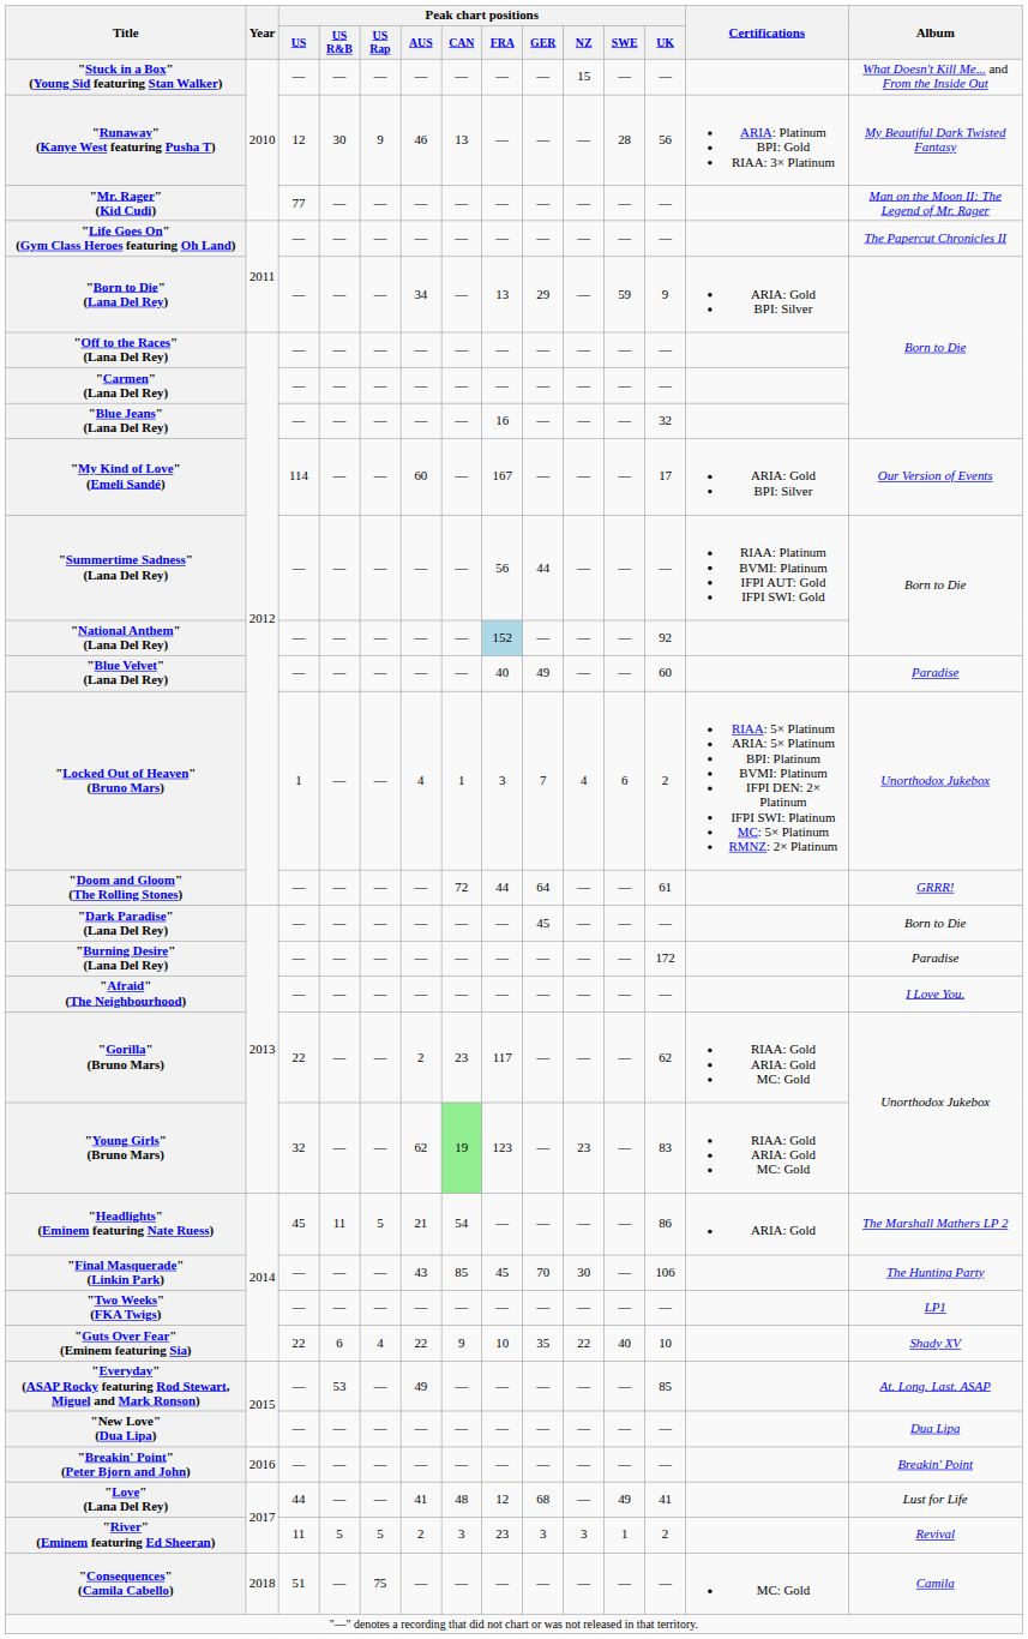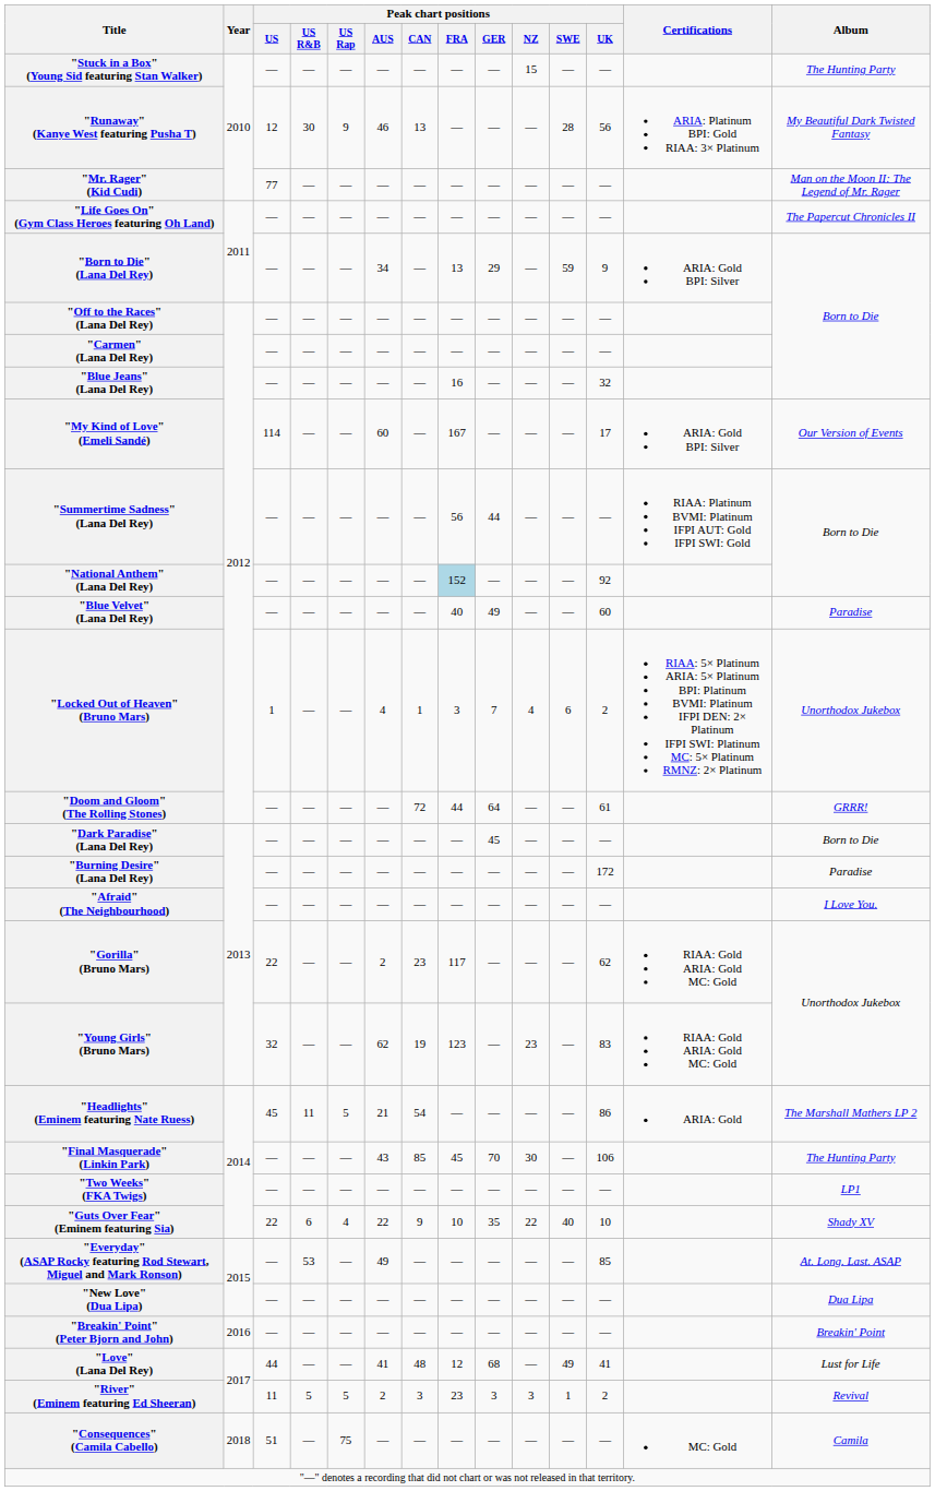 <table class="wikitable plainrowheaders" style="text-align:center;" border="1">
 <tr>
 <th scope="col" rowspan="2" style="width:18em;">Title</th>
 <th scope="col" rowspan="2">Year</th>
 <th scope="col" colspan="10">Peak chart positions</th>
 <th scope="col" rowspan="2" style="width:12em;"><a href='#'>Certifications</a></th>
 <th scope="col" rowspan="2">Album</th>
 </tr>
 <tr>
 <th scope="col" style="width:3em;font-size:90%;"><a href='#'>US</a></th>
 <th scope="col" style="width:3em;font-size:90%;"><a href='#'>US<br>R&B</a></th>
 <th scope="col" style="width:3em;font-size:90%;"><a href='#'>US<br>Rap</a></th>
 <th scope="col" style="width:3em;font-size:90%;"><a href='#'>AUS</a></th>
 <th scope="col" style="width:3em;font-size:90%;"><a href='#'>CAN</a></th>
 <th scope="col" style="width:3em;font-size:90%;"><a href='#'>FRA</a></th>
 <th scope="col" style="width:3em;font-size:90%;"><a href='#'>GER</a></th>
 <th scope="col" style="width:3em;font-size:90%;"><a href='#'>NZ</a></th>
 <th scope="col" style="width:3em;font-size:90%;"><a href='#'>SWE</a></th>
 <th scope="col" style="width:3em;font-size:90%;"><a href='#'>UK</a></th>
 </tr>
 <tr>
 <th scope="row">"<a href='#'>Stuck in a Box</a>"<br><span>(<a href='#'>Young Sid</a> featuring <a href='#'>Stan Walker</a>)</span></th>
 <td rowspan="3">2010</td>
 <td>—</td>
 <td>—</td>
 <td>—</td>
 <td>—</td>
 <td>—</td>
 <td>—</td>
 <td>—</td>
 <td>15</td>
 <td>—</td>
 <td>—</td>
 <td></td>
-<td rowspan="1"><em><a href='#'>What Doesn't Kill Me...</a></em> and <em><a href='#'>From the Inside Out</a></em></td>
+<td><em><a href='#'>The Hunting Party</a></em></td>
 </tr>
 <tr>
 <th scope="row">"<a href='#'>Runaway</a>"<br><span>(<a href='#'>Kanye West</a> featuring <a href='#'>Pusha T</a>)</span></th>
 <td>12</td>
 <td>30</td>
 <td>9</td>
 <td>46</td>
 <td>13</td>
 <td>—</td>
 <td>—</td>
 <td>—</td>
 <td>28</td>
 <td>56</td>
 <td><br><ul><li><a href='#'>ARIA</a>: Platinum</li><li>BPI: Gold</li><li>RIAA: 3× Platinum</li></ul></td>
 <td><em><a href='#'>My Beautiful Dark Twisted Fantasy</a></em></td>
 </tr>
 <tr>
 <th scope="row">"<a href='#'>Mr. Rager</a>"<br><span>(<a href='#'>Kid Cudi</a>)</span></th>
 <td>77</td>
 <td>—</td>
 <td>—</td>
 <td>—</td>
 <td>—</td>
 <td>—</td>
 <td>—</td>
 <td>—</td>
 <td>—</td>
 <td>—</td>
 <td></td>
 <td rowspan="1"><em><a href='#'>Man on the Moon II: The Legend of Mr. Rager</a></em></td>
 </tr>
 <tr>
 <th scope="row">"<a href='#'>Life Goes On</a>"<br><span>(<a href='#'>Gym Class Heroes</a> featuring <a href='#'>Oh Land</a>)</span></th>
 <td rowspan="2">2011</td>
 <td>—</td>
 <td>—</td>
 <td>—</td>
 <td>—</td>
 <td>—</td>
 <td>—</td>
 <td>—</td>
 <td>—</td>
 <td>—</td>
 <td>—</td>
 <td></td>
 <td><em><a href='#'>The Papercut Chronicles II</a></em></td>
 </tr>
 <tr>
 <th scope="row">"<a href='#'>Born to Die</a>"<br><span>(<a href='#'>Lana Del Rey</a>)</span></th>
 <td>—</td>
 <td>—</td>
 <td>—</td>
 <td>34</td>
 <td>—</td>
 <td>13</td>
 <td>29</td>
 <td>—</td>
 <td>59</td>
 <td>9</td>
 <td><br><ul><li>ARIA: Gold</li><li>BPI: Silver</li></ul></td>
 <td rowspan="4"><em><a href='#'>Born to Die</a></em></td>
 </tr>
 <tr>
 <th scope="row">"<a href='#'>Off to the Races</a>"<br><span>(Lana Del Rey)</span></th>
 <td rowspan="9">2012</td>
 <td>—</td>
 <td>—</td>
 <td>—</td>
 <td>—</td>
 <td>—</td>
 <td>—</td>
 <td>—</td>
 <td>—</td>
 <td>—</td>
 <td>—</td>
 <td></td>
 </tr>
 <tr>
 <th scope="row">"<a href='#'>Carmen</a>"<br><span>(Lana Del Rey)</span></th>
 <td>—</td>
 <td>—</td>
 <td>—</td>
 <td>—</td>
 <td>—</td>
 <td>—</td>
 <td>—</td>
 <td>—</td>
 <td>—</td>
 <td>—</td>
 <td></td>
 </tr>
 <tr>
 <th scope="row">"<a href='#'>Blue Jeans</a>"<br><span>(Lana Del Rey)</span></th>
 <td>—</td>
 <td>—</td>
 <td>—</td>
 <td>—</td>
 <td>—</td>
 <td>16</td>
 <td>—</td>
 <td>—</td>
 <td>—</td>
 <td>32</td>
 <td></td>
 </tr>
 <tr>
 <th scope="row">"<a href='#'>My Kind of Love</a>"<br><span>(<a href='#'>Emeli Sandé</a>)</span></th>
 <td>114</td>
 <td>—</td>
 <td>—</td>
 <td>60</td>
 <td>—</td>
 <td>167</td>
 <td>—</td>
 <td>—</td>
 <td>—</td>
 <td>17</td>
 <td><br><ul><li>ARIA: Gold</li><li>BPI: Silver</li></ul></td>
 <td><em><a href='#'>Our Version of Events</a></em></td>
 </tr>
 <tr>
 <th scope="row">"<a href='#'>Summertime Sadness</a>"<br><span>(Lana Del Rey)</span></th>
 <td>—</td>
 <td>—</td>
 <td>—</td>
 <td>—</td>
 <td>—</td>
 <td>56</td>
 <td>44</td>
 <td>—</td>
 <td>—</td>
 <td>—</td>
 <td><br><ul><li>RIAA: Platinum</li><li>BVMI: Platinum</li><li>IFPI AUT: Gold</li><li>IFPI SWI: Gold</li></ul></td>
 <td rowspan="2"><em>Born to Die</em></td>
 </tr>
 <tr>
 <th scope="row">"<a href='#'>National Anthem</a>"<br><span>(Lana Del Rey)</span></th>
 <td>—</td>
 <td>—</td>
 <td>—</td>
 <td>—</td>
 <td>—</td>
 <td style="background: lightblue;">152</td>
 <td>—</td>
 <td>—</td>
 <td>—</td>
 <td>92</td>
 <td></td>
 </tr>
 <tr>
 <th scope="row">"<a href='#'>Blue Velvet</a>"<br><span>(Lana Del Rey)</span></th>
 <td>—</td>
 <td>—</td>
 <td>—</td>
 <td>—</td>
 <td>—</td>
 <td>40</td>
 <td>49</td>
 <td>—</td>
 <td>—</td>
 <td>60</td>
 <td></td>
 <td><em><a href='#'>Paradise</a></em></td>
 </tr>
 <tr>
 <th scope="row">"<a href='#'>Locked Out of Heaven</a>"<br><span>(<a href='#'>Bruno Mars</a>)</span></th>
 <td>1</td>
 <td>—</td>
 <td>—</td>
 <td>4</td>
 <td>1</td>
 <td>3</td>
 <td>7</td>
 <td>4</td>
 <td>6</td>
 <td>2</td>
 <td><br><ul><li><a href='#'>RIAA</a>: 5× Platinum</li><li>ARIA: 5× Platinum</li><li>BPI: Platinum</li><li>BVMI: Platinum</li><li>IFPI DEN: 2× Platinum</li><li>IFPI SWI: Platinum</li><li><a href='#'>MC</a>: 5× Platinum</li><li><a href='#'>RMNZ</a>: 2× Platinum</li></ul></td>
 <td><em><a href='#'>Unorthodox Jukebox</a></em></td>
 </tr>
 <tr>
 <th scope="row">"<a href='#'>Doom and Gloom</a>"<br><span>(<a href='#'>The Rolling Stones</a>)</span></th>
 <td>—</td>
 <td>—</td>
 <td>—</td>
 <td>—</td>
 <td>72</td>
 <td>44</td>
 <td>64</td>
 <td>—</td>
 <td>—</td>
 <td>61</td>
 <td></td>
 <td><em><a href='#'>GRRR!</a></em></td>
 </tr>
 <tr>
 <th scope="row">"<a href='#'>Dark Paradise</a>"<br><span>(Lana Del Rey)</span></th>
 <td rowspan="5">2013</td>
 <td>—</td>
 <td>—</td>
 <td>—</td>
 <td>—</td>
 <td>—</td>
 <td>—</td>
 <td>45</td>
 <td>—</td>
 <td>—</td>
 <td>—</td>
 <td></td>
 <td><em>Born to Die</em></td>
 </tr>
 <tr>
 <th scope="row">"<a href='#'>Burning Desire</a>"<br><span>(Lana Del Rey)</span></th>
 <td>—</td>
 <td>—</td>
 <td>—</td>
 <td>—</td>
 <td>—</td>
 <td>—</td>
 <td>—</td>
 <td>—</td>
 <td>—</td>
 <td>172</td>
 <td></td>
 <td><em>Paradise</em></td>
 </tr>
 <tr>
 <th scope="row">"<a href='#'>Afraid</a>"<br><span>(<a href='#'>The Neighbourhood</a>)</span></th>
 <td>—</td>
 <td>—</td>
 <td>—</td>
 <td>—</td>
 <td>—</td>
 <td>—</td>
 <td>—</td>
 <td>—</td>
 <td>—</td>
 <td>—</td>
 <td></td>
 <td><em><a href='#'>I Love You.</a></em></td>
 </tr>
 <tr>
 <th scope="row">"<a href='#'>Gorilla</a>"<br><span>(Bruno Mars)</span></th>
 <td>22</td>
 <td>—</td>
 <td>—</td>
 <td>2</td>
 <td>23</td>
 <td>117</td>
 <td>—</td>
 <td>—</td>
 <td>—</td>
 <td>62</td>
 <td><br><ul><li>RIAA: Gold</li><li>ARIA: Gold</li><li>MC: Gold</li></ul></td>
 <td rowspan="2"><em>Unorthodox Jukebox</em></td>
 </tr>
 <tr>
 <th scope="row">"<a href='#'>Young Girls</a>"<br><span>(Bruno Mars)</span></th>
 <td>32</td>
 <td>—</td>
 <td>—</td>
 <td>62</td>
-<td style="background: lightgreen;">19</td>
+<td>19</td>
 <td>123</td>
 <td>—</td>
 <td>23</td>
 <td>—</td>
 <td>83</td>
 <td><br><ul><li>RIAA: Gold</li><li>ARIA: Gold</li><li>MC: Gold</li></ul></td>
 </tr>
 <tr>
 <th scope="row">"<a href='#'>Headlights</a>"<br><span>(<a href='#'>Eminem</a> featuring <a href='#'>Nate Ruess</a>)</span></th>
 <td rowspan="4">2014</td>
 <td>45</td>
 <td>11</td>
 <td>5</td>
 <td>21</td>
 <td>54</td>
 <td>—</td>
 <td>—</td>
 <td>—</td>
 <td>—</td>
 <td>86</td>
 <td><br><ul><li>ARIA: Gold</li></ul></td>
 <td><em><a href='#'>The Marshall Mathers LP 2</a></em></td>
 </tr>
 <tr>
 <th scope="row">"<a href='#'>Final Masquerade</a>"<br><span>(<a href='#'>Linkin Park</a>)</span></th>
 <td>—</td>
 <td>—</td>
 <td>—</td>
 <td>43</td>
 <td>85</td>
 <td>45</td>
 <td>70</td>
 <td>30</td>
 <td>—</td>
 <td>106</td>
 <td></td>
 <td><em><a href='#'>The Hunting Party</a></em></td>
 </tr>
 <tr>
 <th scope="row">"<a href='#'>Two Weeks</a>"<br><span>(<a href='#'>FKA Twigs</a>)</span></th>
 <td>—</td>
 <td>—</td>
 <td>—</td>
 <td>—</td>
 <td>—</td>
 <td>—</td>
 <td>—</td>
 <td>—</td>
 <td>—</td>
 <td>—</td>
 <td></td>
 <td><em><a href='#'>LP1</a></em></td>
 </tr>
 <tr>
 <th scope="row">"<a href='#'>Guts Over Fear</a>"<br><span>(Eminem featuring <a href='#'>Sia</a>)</span></th>
 <td>22</td>
 <td>6</td>
 <td>4</td>
 <td>22</td>
 <td>9</td>
 <td>10</td>
 <td>35</td>
 <td>22</td>
 <td>40</td>
 <td>10</td>
 <td></td>
 <td><em><a href='#'>Shady XV</a></em></td>
 </tr>
 <tr>
 <th scope="row">"<a href='#'>Everyday</a>"<br><span>(<a href='#'>ASAP Rocky</a> featuring <a href='#'>Rod Stewart</a>, <a href='#'>Miguel</a> and <a href='#'>Mark Ronson</a>)</span></th>
 <td rowspan="2">2015</td>
 <td>—</td>
 <td>53</td>
 <td>—</td>
 <td>49</td>
 <td>—</td>
 <td>—</td>
 <td>—</td>
 <td>—</td>
 <td>—</td>
 <td>85</td>
 <td></td>
 <td><em><a href='#'>At. Long. Last. ASAP</a></em></td>
 </tr>
 <tr>
 <th scope="row">"New Love"<br><span>(<a href='#'>Dua Lipa</a>)</span></th>
 <td>—</td>
 <td>—</td>
 <td>—</td>
 <td>—</td>
 <td>—</td>
 <td>—</td>
 <td>—</td>
 <td>—</td>
 <td>—</td>
 <td>—</td>
 <td></td>
 <td><em><a href='#'>Dua Lipa</a></em></td>
 </tr>
 <tr>
 <th scope="row">"<a href='#'>Breakin' Point</a>"<br><span>(<a href='#'>Peter Bjorn and John</a>)</span></th>
 <td>2016</td>
 <td>—</td>
 <td>—</td>
 <td>—</td>
 <td>—</td>
 <td>—</td>
 <td>—</td>
 <td>—</td>
 <td>—</td>
 <td>—</td>
 <td>—</td>
 <td></td>
 <td><em><a href='#'>Breakin' Point</a></em></td>
 </tr>
 <tr>
 <th scope="row">"<a href='#'>Love</a>"<br><span>(Lana Del Rey)</span></th>
 <td rowspan="2">2017</td>
 <td>44</td>
 <td>—</td>
 <td>—</td>
 <td>41</td>
 <td>48</td>
 <td>12</td>
 <td>68</td>
 <td>—</td>
 <td>49</td>
 <td>41</td>
 <td></td>
 <td><em>Lust for Life</em></td>
 </tr>
 <tr>
 <th scope="row">"<a href='#'>River</a>"<br><span>(<a href='#'>Eminem</a> featuring <a href='#'>Ed Sheeran</a>)</span></th>
 <td>11</td>
 <td>5</td>
 <td>5</td>
 <td>2</td>
 <td>3</td>
 <td>23</td>
 <td>3</td>
 <td>3</td>
 <td>1</td>
 <td>2</td>
 <td></td>
 <td><em><a href='#'>Revival</a></em></td>
 </tr>
 <tr>
 <th scope="row">"<a href='#'>Consequences</a>" <br><span>(<a href='#'>Camila Cabello</a>)</span></th>
 <td>2018</td>
 <td>51</td>
 <td>—</td>
 <td>75</td>
 <td>—</td>
 <td>—</td>
 <td>—</td>
 <td>—</td>
 <td>—</td>
 <td>—</td>
 <td>—</td>
 <td><br><ul><li>MC: Gold</li></ul></td>
 <td><em><a href='#'>Camila</a></em></td>
 </tr>
 <tr>
 <td colspan="15" style="font-size:90%">"—" denotes a recording that did not chart or was not released in that territory.</td>
 </tr>
 </table>
